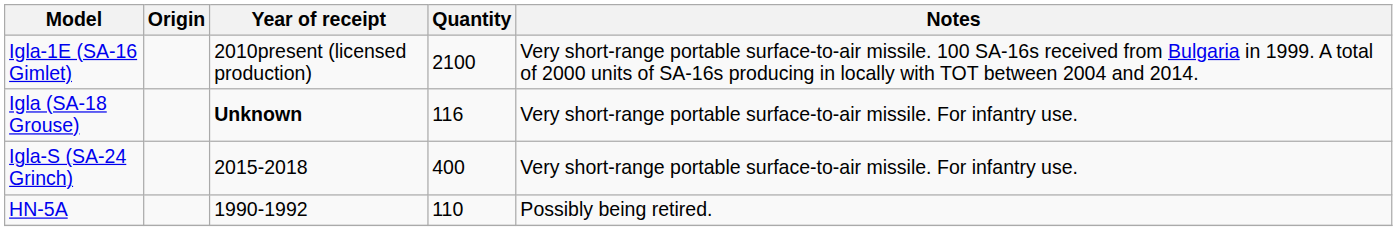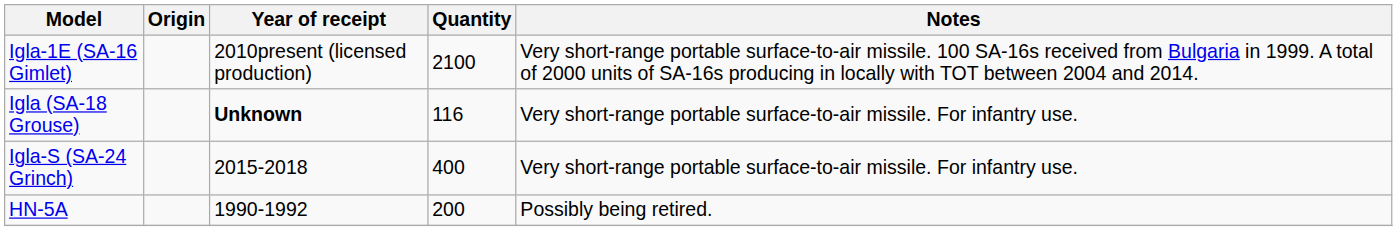 <table class="wikitable" style="width:90%;">
 <tr>
 <th width="10%">Model</th>
 <th>Origin</th>
 <th>Year of receipt</th>
 <th>Quantity</th>
 <th>Notes</th>
 </tr>
 <tr>
 <td><a href='#'>Igla-1E (SA-16 Gimlet)</a></td>
 <td><br> </td>
 <td>2010present (licensed production)</td>
 <td>2100</td>
 <td>Very short-range portable surface-to-air missile. 100 SA-16s received from <a href='#'>Bulgaria</a> in 1999. A total of 2000 units of SA-16s producing in locally with TOT between 2004 and 2014.</td>
 </tr>
 <tr>
 <td><a href='#'>Igla (SA-18 Grouse)</a></td>
 <td></td>
 <td><strong>Unknown</strong></td>
 <td>116</td>
 <td>Very short-range portable surface-to-air missile. For infantry use.</td>
 </tr>
 <tr>
 <td><a href='#'>Igla-S (SA-24 Grinch)</a></td>
 <td></td>
 <td>2015-2018</td>
 <td>400</td>
 <td>Very short-range portable surface-to-air missile. For infantry use.</td>
 </tr>
 <tr>
 <td><a href='#'>HN-5A</a></td>
 <td></td>
 <td>1990-1992</td>
-<td>110</td>
+<td>200</td>
 <td>Possibly being retired.</td>
 </tr>
 <tr>
 </tr>
 </table>
